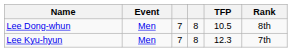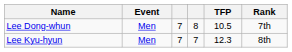 <table class="wikitable" style="font-size:90%; text-align:center; width:450px">
 <tr>
 <th>Name</th>
 <th>Event</th>
 <th></th>
 <th></th>
 <th>TFP</th>
 <th>Rank</th>
 </tr>
 <tr>
 <td align=left><a href='#'>Lee Dong-whun</a></td>
 <td><a href='#'>Men</a></td>
 <td>7</td>
 <td>8</td>
 <td>10.5</td>
-<td>8th</td>
+<td>7th</td>
 </tr>
 <tr>
 <td align=left><a href='#'>Lee Kyu-hyun</a></td>
 <td><a href='#'>Men</a></td>
 <td>7</td>
-<td>8</td>
+<td>7</td>
 <td>12.3</td>
-<td>7th</td>
+<td>8th</td>
 </tr>
 </table>
